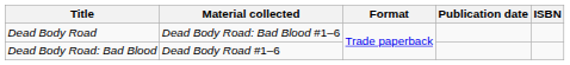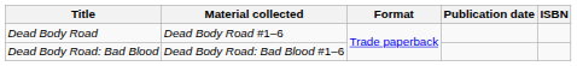 <table class="wikitable">
 <tr>
 <th>Title</th>
 <th>Material collected</th>
 <th>Format</th>
 <th>Publication date</th>
 <th>ISBN</th>
 </tr>
 <tr>
 <td><em>Dead Body Road</em></td>
-<td><em>Dead Body Road: Bad Blood</em> #1–6</td>
+<td><em>Dead Body Road</em> #1–6</td>
 <td rowspan="2"><a href='#'>Trade paperback</a></td>
 <td></td>
 <td></td>
 </tr>
 <tr>
 <td><em>Dead Body Road: Bad Blood</em></td>
-<td><em>Dead Body Road</em> #1–6</td>
+<td><em>Dead Body Road: Bad Blood</em> #1–6</td>
 <td></td>
 <td></td>
 </tr>
 </table>
